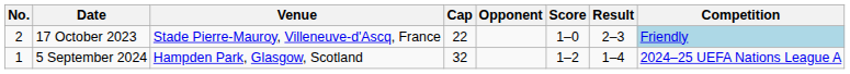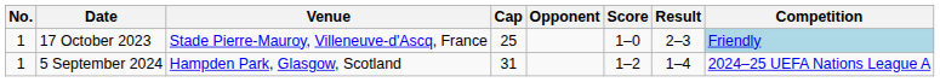 <table class="wikitable sortable">
 <tr>
 <th scope="col">No.</th>
 <th scope="col">Date</th>
 <th scope="col">Venue</th>
 <th scope="col">Cap</th>
 <th scope="col">Opponent</th>
 <th scope="col">Score</th>
 <th scope="col">Result</th>
 <th scope="col">Competition</th>
 </tr>
 <tr>
-<td align="center">2</td>
+<td align="center">1</td>
 <td>17 October 2023</td>
 <td><a href='#'>Stade Pierre-Mauroy</a>, <a href='#'>Villeneuve-d'Ascq</a>, France</td>
-<td align="center">22</td>
+<td align="center">25</td>
 <td></td>
 <td align="center">1–0</td>
 <td align="center">2–3</td>
 <td style="background: lightblue;"><a href='#'>Friendly</a></td>
 </tr>
 <tr>
 <td align="center">1</td>
 <td>5 September 2024</td>
 <td><a href='#'>Hampden Park</a>, <a href='#'>Glasgow</a>, Scotland</td>
-<td align="center">32</td>
+<td align="center">31</td>
 <td></td>
 <td align="center">1–2</td>
 <td align="center">1–4</td>
 <td><a href='#'>2024–25 UEFA Nations League A</a></td>
 </tr>
 </table>
